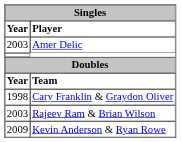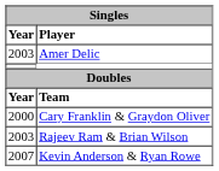 <table border="1" cellspacing="0" cellpadding="2">
 <tr>
 <th colspan="3" style="background-color: #c5c5c5;">Singles</th>
 </tr>
 <tr>
 <td><strong>Year</strong></td>
 <td><strong>Player</strong></td>
 </tr>
 <tr>
 <td>2003</td>
 <td><a href='#'>Amer Delic</a></td>
 </tr>
 <tr>
 <td></td>
 </tr>
 <tr>
 <th colspan="3" style="background-color: #c5c5c5;">Doubles</th>
 </tr>
 <tr>
 <td><strong>Year</strong></td>
 <td><strong>Team</strong></td>
 </tr>
 <tr>
-<td>1998</td>
+<td>2000</td>
 <td><a href='#'>Cary Franklin</a> & <a href='#'>Graydon Oliver</a></td>
 </tr>
 <tr>
 <td>2003</td>
 <td><a href='#'>Rajeev Ram</a> & <a href='#'>Brian Wilson</a></td>
 </tr>
 <tr>
-<td>2009</td>
+<td>2007</td>
 <td><a href='#'>Kevin Anderson</a> & <a href='#'>Ryan Rowe</a></td>
 </tr>
 </table>
